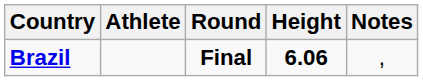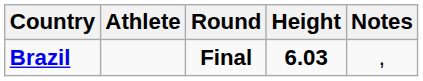 <table class="wikitable sortable" style="text-align:center">
 <tr>
 <th>Country</th>
 <th>Athlete</th>
 <th>Round</th>
 <th>Height</th>
 <th>Notes</th>
 </tr>
 <tr>
 <td align=left><strong><a href='#'>Brazil</a></strong></td>
 <td align=left></td>
 <td><strong>Final</strong></td>
-<td><strong>6.06</strong></td>
+<td><strong>6.03</strong></td>
 <td>, </td>
 </tr>
 </table>
